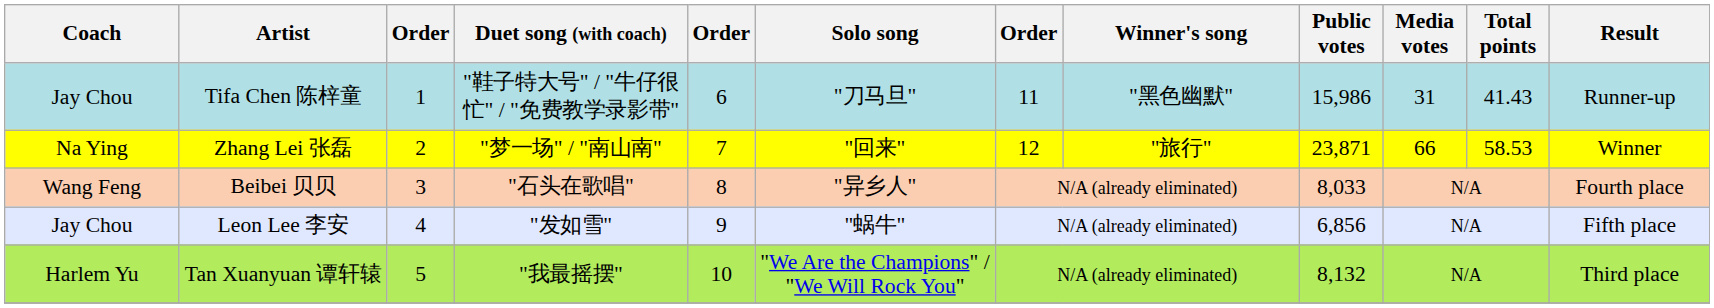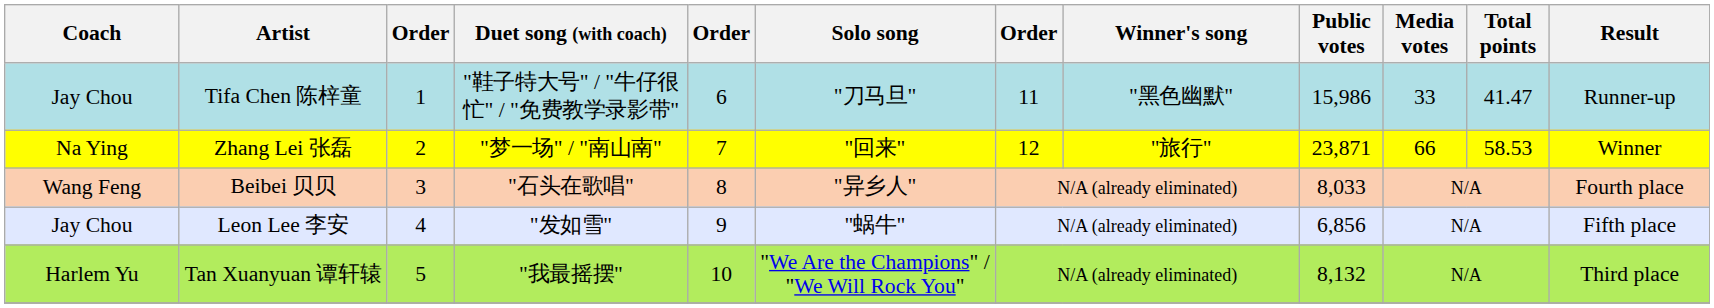 <table class="wikitable" style="text-align:center; width:100%;">
 <tr>
 <th scope="col" width="11%">Coach</th>
 <th scope="col" width="13%">Artist</th>
 <th scope="col" width="2%">Order</th>
 <th scope="col" width="15%">Duet song <small>(with coach)</small></th>
 <th scope="col" width="2%">Order</th>
 <th scope="col" width="15%">Solo song</th>
 <th scope="col" width="2%">Order</th>
 <th scope="col" width="15%">Winner's song</th>
 <th scope="col" width="5%">Public votes</th>
 <th scope="col" width="5%">Media votes</th>
 <th scope="col" width="5%">Total points</th>
 <th scope="col" width="10%">Result</th>
 </tr>
 <tr style="background:#B0E0E6;">
 <td>Jay Chou</td>
 <td>Tifa Chen 陈梓童</td>
 <td>1</td>
 <td>"鞋子特大号" / "牛仔很忙" / "免费教学录影带"</td>
 <td>6</td>
 <td>"刀马旦"</td>
 <td>11</td>
 <td>"黑色幽默"</td>
 <td>15,986</td>
-<td>31</td>
-<td>41.43</td>
+<td>33</td>
+<td>41.47</td>
 <td>Runner-up</td>
 </tr>
 <tr style="background:yellow;">
 <td>Na Ying</td>
 <td>Zhang Lei 张磊</td>
 <td>2</td>
 <td>"梦一场" / "南山南"</td>
 <td>7</td>
 <td>"回来"</td>
 <td>12</td>
 <td>"旅行"</td>
 <td>23,871</td>
 <td>66</td>
 <td>58.53</td>
 <td>Winner</td>
 </tr>
 <tr style="background:#FBCEB1;">
 <td>Wang Feng</td>
 <td>Beibei 贝贝</td>
 <td>3</td>
 <td>"石头在歌唱"</td>
 <td>8</td>
 <td>"异乡人"</td>
 <td colspan=2><small>N/A (already eliminated)</small></td>
 <td>8,033</td>
 <td colspan=2><small>N/A</small></td>
 <td>Fourth place</td>
 </tr>
 <tr style="background:#E0E8FF;">
 <td>Jay Chou</td>
 <td>Leon Lee 李安</td>
 <td>4</td>
 <td>"发如雪"</td>
 <td>9</td>
 <td>"蜗牛"</td>
 <td colspan=2><small>N/A (already eliminated)</small></td>
 <td>6,856</td>
 <td colspan=2><small>N/A</small></td>
 <td>Fifth place</td>
 </tr>
 <tr style="background:#B2EC5D;">
 <td>Harlem Yu</td>
 <td>Tan Xuanyuan 谭轩辕</td>
 <td>5</td>
 <td>"我最摇摆"</td>
 <td>10</td>
 <td>"<a href='#'>We Are the Champions</a>" / "<a href='#'>We Will Rock You</a>"</td>
 <td colspan=2><small>N/A (already eliminated)</small></td>
 <td>8,132</td>
 <td colspan=2><small>N/A</small></td>
 <td>Third place</td>
 </tr>
 <tr>
 </tr>
 </table>
